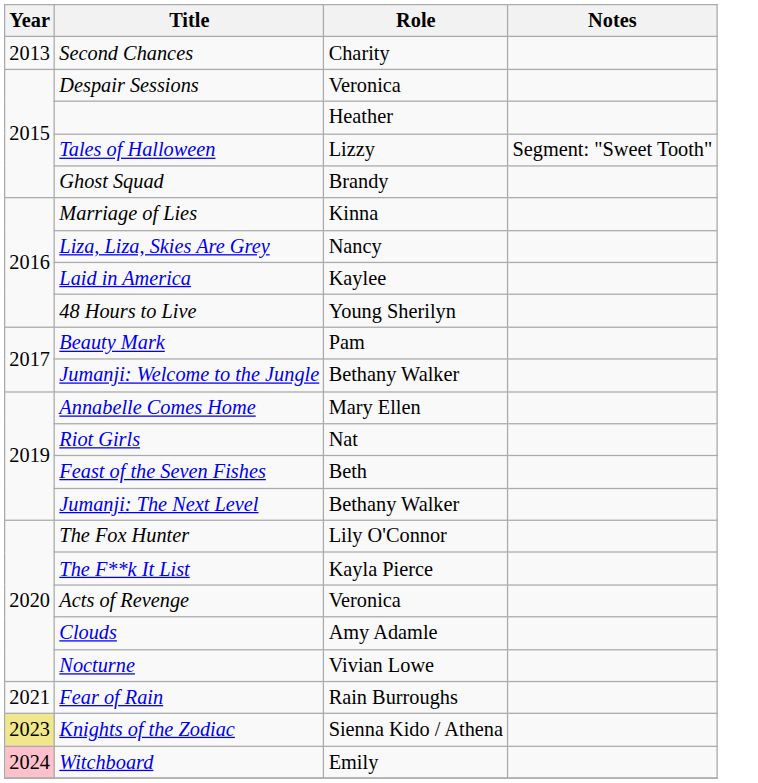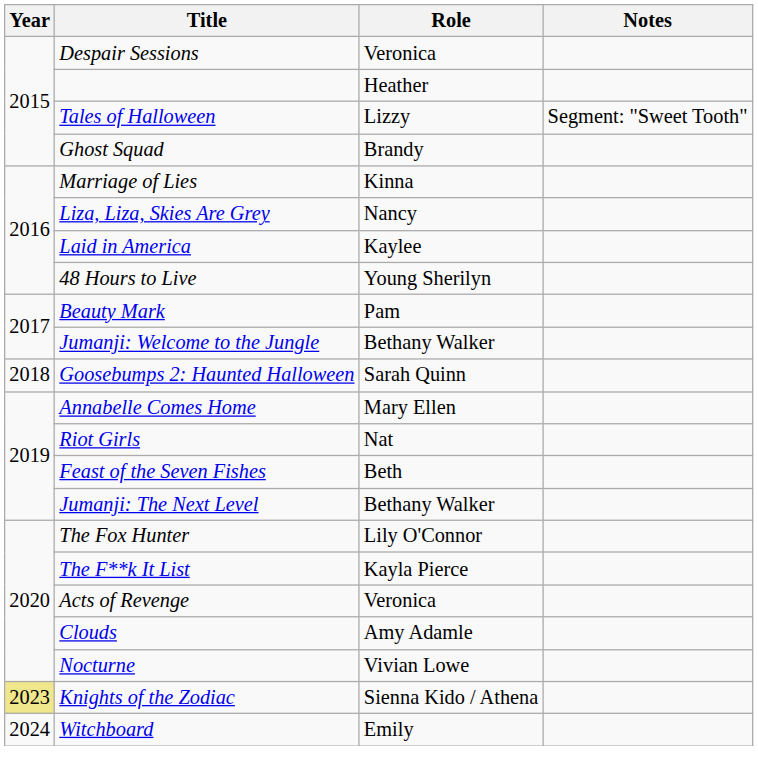 <table class="wikitable sortable">
 <tr>
 <th>Year</th>
 <th>Title</th>
 <th>Role</th>
 <th class="unsortable">Notes</th>
-</tr>
-<tr>
-<td rowspan="1">2013</td>
-<td><em>Second Chances</em></td>
-<td>Charity</td>
-<td></td>
 </tr>
 <tr>
 <td rowspan="4">2015</td>
 <td><em>Despair Sessions</em></td>
 <td>Veronica</td>
 <td></td>
 </tr>
 <tr>
 <td><em></em></td>
 <td>Heather</td>
 <td></td>
 </tr>
 <tr>
 <td><em><a href='#'>Tales of Halloween</a></em></td>
 <td>Lizzy</td>
 <td>Segment: "Sweet Tooth"</td>
 </tr>
 <tr>
 <td><em>Ghost Squad</em></td>
 <td>Brandy</td>
 <td></td>
 </tr>
 <tr>
 <td rowspan="4">2016</td>
 <td><em>Marriage of Lies</em></td>
 <td>Kinna</td>
 <td></td>
 </tr>
 <tr>
 <td><em><a href='#'>Liza, Liza, Skies Are Grey</a></em></td>
 <td>Nancy</td>
 <td></td>
 </tr>
 <tr>
 <td><em><a href='#'>Laid in America</a></em></td>
 <td>Kaylee</td>
 <td></td>
 </tr>
 <tr>
 <td><em>48 Hours to Live</em></td>
 <td>Young Sherilyn</td>
 <td></td>
 </tr>
 <tr>
 <td rowspan="2">2017</td>
 <td><em><a href='#'>Beauty Mark</a></em></td>
 <td>Pam</td>
 <td></td>
 </tr>
 <tr>
 <td><em><a href='#'>Jumanji: Welcome to the Jungle</a></em></td>
 <td>Bethany Walker</td>
 <td></td>
 </tr>
 <tr>
+<td>2018</td>
+<td><em><a href='#'>Goosebumps 2: Haunted Halloween</a></em></td>
+<td>Sarah Quinn</td>
+<td></td>
+</tr>
+<tr>
 <td rowspan="4">2019</td>
 <td><em><a href='#'>Annabelle Comes Home</a></em></td>
 <td>Mary Ellen</td>
 <td></td>
 </tr>
 <tr>
 <td><em><a href='#'>Riot Girls</a></em></td>
 <td>Nat</td>
 <td></td>
 </tr>
 <tr>
 <td><em><a href='#'>Feast of the Seven Fishes</a></em></td>
 <td>Beth</td>
 <td></td>
 </tr>
 <tr>
 <td><em><a href='#'>Jumanji: The Next Level</a></em></td>
 <td>Bethany Walker</td>
 <td></td>
 </tr>
 <tr>
 <td rowspan="5">2020</td>
 <td><em>The Fox Hunter</em></td>
 <td>Lily O'Connor</td>
 <td></td>
 </tr>
 <tr>
 <td><em><a href='#'>The F**k It List</a></em></td>
 <td>Kayla Pierce</td>
 <td></td>
 </tr>
 <tr>
 <td><em>Acts of Revenge</em></td>
 <td>Veronica</td>
 <td></td>
 </tr>
 <tr>
 <td><em><a href='#'>Clouds</a></em></td>
 <td>Amy Adamle</td>
 <td></td>
 </tr>
 <tr>
 <td><em><a href='#'>Nocturne</a></em></td>
 <td>Vivian Lowe</td>
 <td></td>
 </tr>
 <tr>
-<td rowspan="1">2021</td>
-<td><em><a href='#'>Fear of Rain</a></em></td>
-<td>Rain Burroughs</td>
-<td></td>
-</tr>
-<tr>
 <td style="background: khaki;">2023</td>
 <td><em><a href='#'>Knights of the Zodiac</a></em></td>
 <td>Sienna Kido / Athena</td>
 <td></td>
 </tr>
 <tr>
-<td style="background: pink;">2024</td>
+<td>2024</td>
 <td><em><a href='#'>Witchboard</a></em></td>
 <td>Emily</td>
 <td></td>
 </tr>
 <tr>
 </tr>
 </table>
